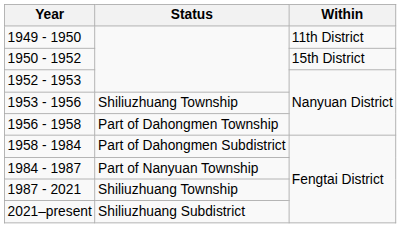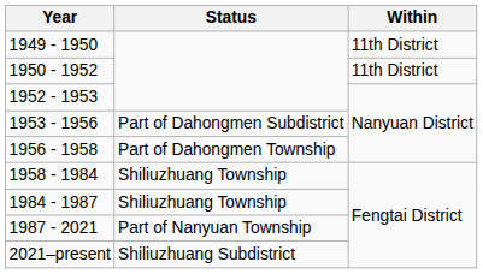 <table class="wikitable">
 <tr>
 <th>Year</th>
 <th>Status</th>
 <th>Within</th>
 </tr>
 <tr>
 <td>1949 - 1950</td>
 <td rowspan="3"></td>
 <td>11th District</td>
 </tr>
 <tr>
 <td>1950 - 1952</td>
-<td>15th District</td>
+<td>11th District</td>
 </tr>
 <tr>
 <td>1952 - 1953</td>
 <td rowspan="3">Nanyuan District</td>
 </tr>
 <tr>
 <td>1953 - 1956</td>
-<td>Shiliuzhuang Township</td>
+<td>Part of Dahongmen Subdistrict</td>
 </tr>
 <tr>
 <td>1956 - 1958</td>
 <td>Part of Dahongmen Township</td>
 </tr>
 <tr>
 <td>1958 - 1984</td>
-<td>Part of Dahongmen Subdistrict</td>
+<td>Shiliuzhuang Township</td>
 <td rowspan="4">Fengtai District</td>
 </tr>
 <tr>
 <td>1984 - 1987</td>
-<td>Part of Nanyuan Township</td>
+<td>Shiliuzhuang Township</td>
 </tr>
 <tr>
 <td>1987 - 2021</td>
-<td>Shiliuzhuang Township</td>
+<td>Part of Nanyuan Township</td>
 </tr>
 <tr>
 <td>2021–present</td>
 <td>Shiliuzhuang Subdistrict</td>
 </tr>
 </table>
